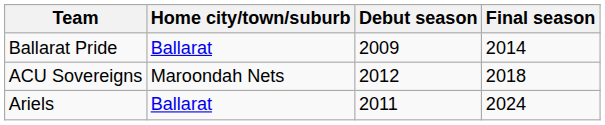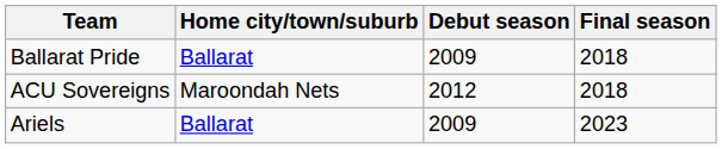 <table class="wikitable collapsible">
 <tr>
 <th>Team</th>
 <th>Home city/town/suburb</th>
 <th>Debut season</th>
 <th>Final season</th>
 </tr>
 <tr>
 <td>Ballarat Pride </td>
 <td><a href='#'>Ballarat</a></td>
 <td>2009</td>
-<td>2014</td>
+<td>2018</td>
 </tr>
 <tr>
 <td>ACU Sovereigns </td>
 <td>Maroondah Nets</td>
 <td>2012</td>
 <td>2018</td>
 </tr>
 <tr>
 <td>Ariels</td>
 <td><a href='#'>Ballarat</a></td>
-<td>2011</td>
-<td>2024</td>
+<td>2009</td>
+<td>2023</td>
 </tr>
 </table>
